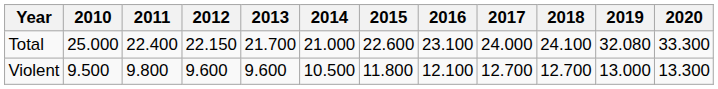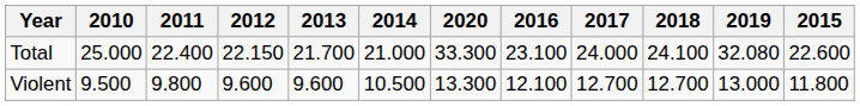 <table class="wikitable">
 <tr>
 <th>Year</th>
 <th>2010</th>
 <th>2011</th>
 <th>2012</th>
 <th>2013</th>
 <th>2014</th>
-<th>2015</th>
+<th>2020</th>
 <th>2016</th>
 <th>2017</th>
 <th>2018</th>
 <th>2019</th>
-<th>2020</th>
+<th>2015</th>
 </tr>
 <tr>
 <td>Total</td>
 <td>25.000</td>
 <td>22.400</td>
 <td>22.150</td>
 <td>21.700</td>
 <td>21.000</td>
-<td>22.600</td>
+<td>33.300</td>
 <td>23.100</td>
 <td>24.000</td>
 <td>24.100</td>
 <td>32.080</td>
-<td>33.300</td>
+<td>22.600</td>
 </tr>
 <tr>
 <td>Violent</td>
 <td>9.500</td>
 <td>9.800</td>
 <td>9.600</td>
 <td>9.600</td>
 <td>10.500</td>
-<td>11.800</td>
+<td>13.300</td>
 <td>12.100</td>
 <td>12.700</td>
 <td>12.700</td>
 <td>13.000</td>
-<td>13.300</td>
+<td>11.800</td>
 </tr>
 </table>
